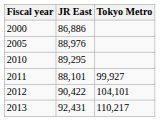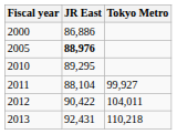 <table class="wikitable">
 <tr>
 <th>Fiscal year</th>
 <th>JR East</th>
 <th>Tokyo Metro</th>
 </tr>
 <tr>
 <td>2000</td>
 <td>86,886</td>
 <td></td>
 </tr>
 <tr>
 <td>2005</td>
-<td>88,976</td>
+<td><strong>88,976</strong></td>
 <td></td>
 </tr>
 <tr>
 <td>2010</td>
 <td>89,295</td>
 <td></td>
 </tr>
 <tr>
 <td>2011</td>
-<td>88,101</td>
+<td>88,104</td>
 <td>99,927</td>
 </tr>
 <tr>
 <td>2012</td>
 <td>90,422</td>
-<td>104,101</td>
+<td>104,011</td>
 </tr>
 <tr>
 <td>2013</td>
 <td>92,431</td>
-<td>110,217</td>
+<td>110,218</td>
 </tr>
 </table>
